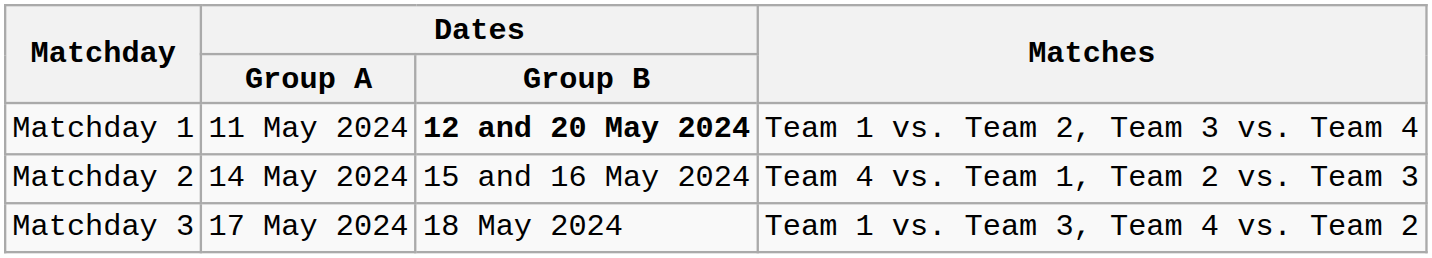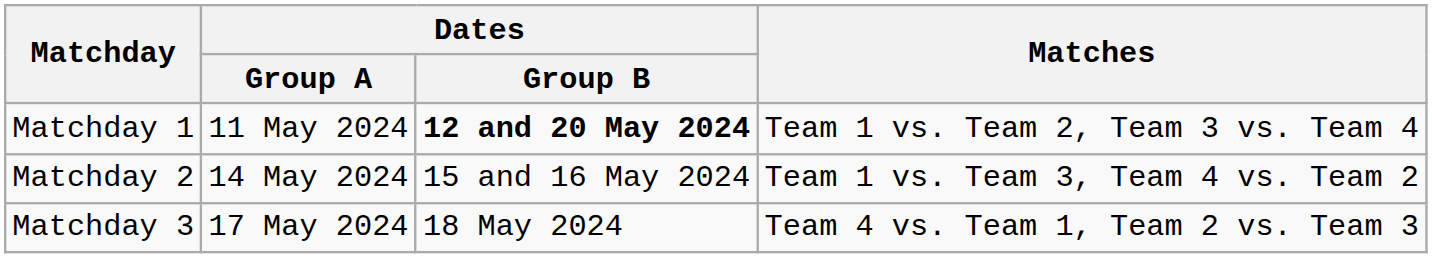 <table class="wikitable">
 <tr>
 <th rowspan=2>Matchday</th>
 <th colspan=2>Dates</th>
 <th rowspan=2>Matches</th>
 </tr>
 <tr>
 <th>Group A</th>
 <th>Group B</th>
 </tr>
 <tr>
 <td>Matchday 1</td>
 <td>11 May 2024</td>
 <td><strong>12 and 20 May 2024</strong></td>
 <td>Team 1 vs. Team 2, Team 3 vs. Team 4</td>
 </tr>
 <tr>
 <td>Matchday 2</td>
 <td>14 May 2024</td>
 <td>15 and 16 May 2024</td>
-<td>Team 4 vs. Team 1, Team 2 vs. Team 3</td>
+<td>Team 1 vs. Team 3, Team 4 vs. Team 2</td>
 </tr>
 <tr>
 <td>Matchday 3</td>
 <td>17 May 2024</td>
 <td>18 May 2024</td>
-<td>Team 1 vs. Team 3, Team 4 vs. Team 2</td>
+<td>Team 4 vs. Team 1, Team 2 vs. Team 3</td>
 </tr>
 </table>
